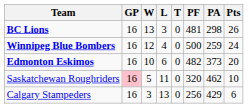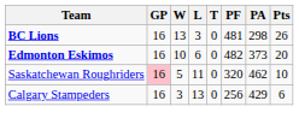 <table class="wikitable">
 <tr>
 <th>Team</th>
 <th>GP</th>
 <th>W</th>
 <th>L</th>
 <th>T</th>
 <th>PF</th>
 <th>PA</th>
 <th>Pts</th>
 </tr>
 <tr align="center">
 <td align="left"><strong><a href='#'>BC Lions</a></strong></td>
 <td>16</td>
 <td>13</td>
 <td>3</td>
 <td>0</td>
 <td>481</td>
 <td>298</td>
 <td>26</td>
-</tr>
-<tr align="center">
-<td align="left"><strong><a href='#'>Winnipeg Blue Bombers</a></strong></td>
-<td>16</td>
-<td>12</td>
-<td>4</td>
-<td>0</td>
-<td>500</td>
-<td>259</td>
-<td>24</td>
 </tr>
 <tr align="center">
 <td align="left"><strong><a href='#'>Edmonton Eskimos</a></strong></td>
 <td>16</td>
 <td>10</td>
 <td>6</td>
 <td>0</td>
 <td>482</td>
 <td>373</td>
 <td>20</td>
 </tr>
 <tr align="center">
 <td align="left"><a href='#'>Saskatchewan Roughriders</a></td>
 <td style="background: pink;">16</td>
 <td>5</td>
 <td>11</td>
 <td>0</td>
 <td>320</td>
 <td>462</td>
 <td>10</td>
 </tr>
 <tr align="center">
 <td align="left"><a href='#'>Calgary Stampeders</a></td>
 <td>16</td>
 <td>3</td>
 <td>13</td>
 <td>0</td>
 <td>256</td>
 <td>429</td>
 <td>6</td>
 </tr>
 </table>
